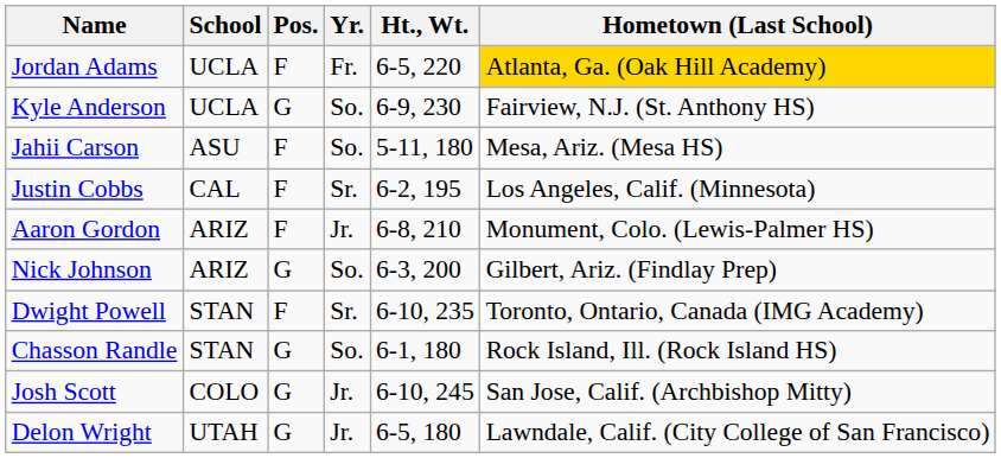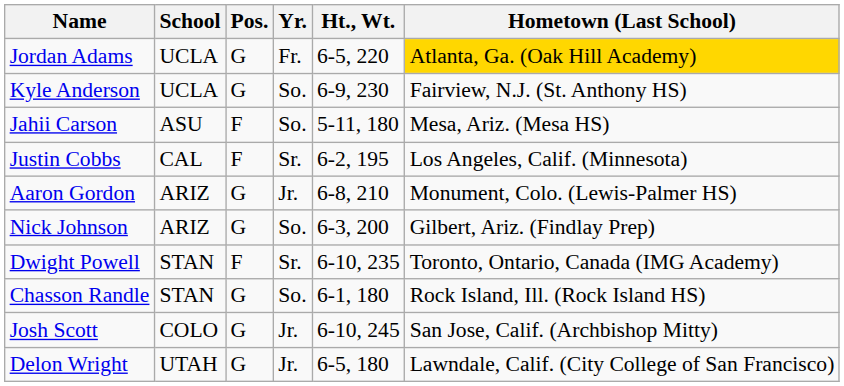 <table class="wikitable">
 <tr>
 <th>Name</th>
 <th>School</th>
 <th>Pos.</th>
 <th>Yr.</th>
 <th>Ht., Wt.</th>
 <th>Hometown (Last School)</th>
 </tr>
 <tr>
 <td><a href='#'>Jordan Adams</a></td>
 <td>UCLA</td>
-<td>F</td>
+<td>G</td>
 <td>Fr.</td>
 <td>6-5, 220</td>
 <td style="background: gold;">Atlanta, Ga. (Oak Hill Academy)</td>
 </tr>
 <tr>
 <td><a href='#'>Kyle Anderson</a></td>
 <td>UCLA</td>
 <td>G</td>
 <td>So.</td>
 <td>6-9, 230</td>
 <td>Fairview, N.J. (St. Anthony HS)</td>
 </tr>
 <tr>
 <td><a href='#'>Jahii Carson</a></td>
 <td>ASU</td>
 <td>F</td>
 <td>So.</td>
 <td>5-11, 180</td>
 <td>Mesa, Ariz. (Mesa HS)</td>
 </tr>
 <tr>
 <td><a href='#'>Justin Cobbs</a></td>
 <td>CAL</td>
 <td>F</td>
 <td>Sr.</td>
 <td>6-2, 195</td>
 <td>Los Angeles, Calif. (Minnesota)</td>
 </tr>
 <tr>
 <td><a href='#'>Aaron Gordon</a></td>
 <td>ARIZ</td>
-<td>F</td>
+<td>G</td>
 <td>Jr.</td>
 <td>6-8, 210</td>
 <td>Monument, Colo. (Lewis-Palmer HS)</td>
 </tr>
 <tr>
 <td><a href='#'>Nick Johnson</a></td>
 <td>ARIZ</td>
 <td>G</td>
 <td>So.</td>
 <td>6-3, 200</td>
 <td>Gilbert, Ariz. (Findlay Prep)</td>
 </tr>
 <tr>
 <td><a href='#'>Dwight Powell</a></td>
 <td>STAN</td>
 <td>F</td>
 <td>Sr.</td>
 <td>6-10, 235</td>
 <td>Toronto, Ontario, Canada (IMG Academy)</td>
 </tr>
 <tr>
 <td><a href='#'>Chasson Randle</a></td>
 <td>STAN</td>
 <td>G</td>
 <td>So.</td>
 <td>6-1, 	180</td>
 <td>Rock Island, Ill. (Rock Island HS)</td>
 </tr>
 <tr>
 <td><a href='#'>Josh Scott</a></td>
 <td>COLO</td>
 <td>G</td>
 <td>Jr.</td>
 <td>6-10, 245</td>
 <td>San Jose, Calif. (Archbishop Mitty)</td>
 </tr>
 <tr>
 <td><a href='#'>Delon Wright</a></td>
 <td>UTAH</td>
 <td>G</td>
 <td>Jr.</td>
 <td>6-5, 	180</td>
 <td>Lawndale, Calif. (City College of San Francisco)</td>
 </tr>
 </table>
